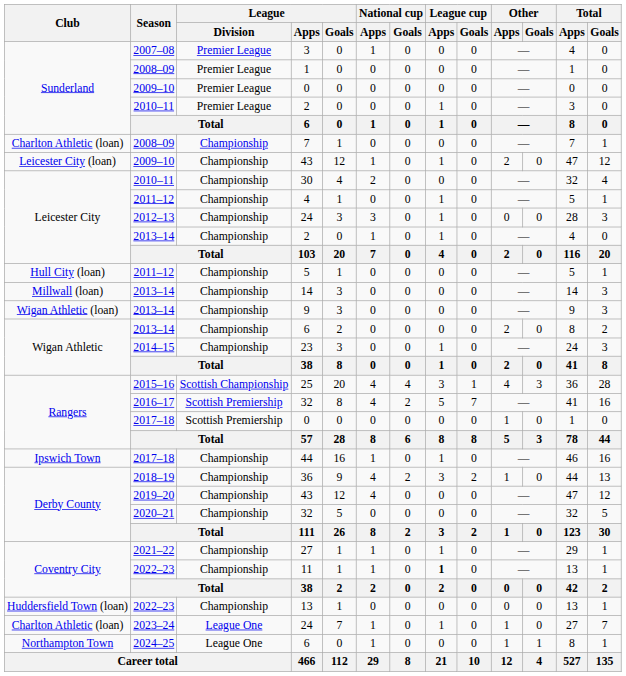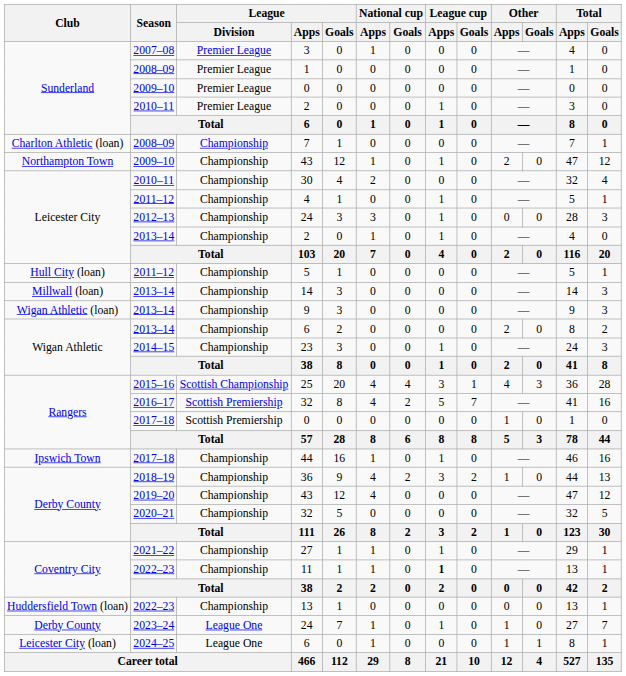 <table class=wikitable style="text-align: center">
 <tr>
 <th rowspan=2>Club</th>
 <th rowspan=2>Season</th>
 <th colspan=3>League</th>
 <th colspan=2>National cup</th>
 <th colspan=2>League cup</th>
 <th colspan=2>Other</th>
 <th colspan=2>Total</th>
 </tr>
 <tr>
 <th>Division</th>
 <th>Apps</th>
 <th>Goals</th>
 <th>Apps</th>
 <th>Goals</th>
 <th>Apps</th>
 <th>Goals</th>
 <th>Apps</th>
 <th>Goals</th>
 <th>Apps</th>
 <th>Goals</th>
 </tr>
 <tr>
 <td rowspan=5><a href='#'>Sunderland</a></td>
 <td><a href='#'>2007–08</a></td>
 <td><a href='#'>Premier League</a></td>
 <td>3</td>
 <td>0</td>
 <td>1</td>
 <td>0</td>
 <td>0</td>
 <td>0</td>
 <td colspan=2>—</td>
 <td>4</td>
 <td>0</td>
 </tr>
 <tr>
 <td><a href='#'>2008–09</a></td>
 <td>Premier League</td>
 <td>1</td>
 <td>0</td>
 <td>0</td>
 <td>0</td>
 <td>0</td>
 <td>0</td>
 <td colspan=2>—</td>
 <td>1</td>
 <td>0</td>
 </tr>
 <tr>
 <td><a href='#'>2009–10</a></td>
 <td>Premier League</td>
 <td>0</td>
 <td>0</td>
 <td>0</td>
 <td>0</td>
 <td>0</td>
 <td>0</td>
 <td colspan=2>—</td>
 <td>0</td>
 <td>0</td>
 </tr>
 <tr>
 <td><a href='#'>2010–11</a></td>
 <td>Premier League</td>
 <td>2</td>
 <td>0</td>
 <td>0</td>
 <td>0</td>
 <td>1</td>
 <td>0</td>
 <td colspan=2>—</td>
 <td>3</td>
 <td>0</td>
 </tr>
 <tr>
 <th colspan=2>Total</th>
 <th>6</th>
 <th>0</th>
 <th>1</th>
 <th>0</th>
 <th>1</th>
 <th>0</th>
 <th colspan="2">—</th>
 <th>8</th>
 <th>0</th>
 </tr>
 <tr>
 <td><a href='#'>Charlton Athletic</a> (loan)</td>
 <td><a href='#'>2008–09</a></td>
 <td><a href='#'>Championship</a></td>
 <td>7</td>
 <td>1</td>
 <td>0</td>
 <td>0</td>
 <td>0</td>
 <td>0</td>
 <td colspan=2>—</td>
 <td>7</td>
 <td>1</td>
 </tr>
 <tr>
-<td><a href='#'>Leicester City</a> (loan)</td>
+<td><a href='#'>Northampton Town</a></td>
 <td><a href='#'>2009–10</a></td>
 <td>Championship</td>
 <td>43</td>
 <td>12</td>
 <td>1</td>
 <td>0</td>
 <td>1</td>
 <td>0</td>
 <td>2</td>
 <td>0</td>
 <td>47</td>
 <td>12</td>
 </tr>
 <tr>
 <td rowspan=5>Leicester City</td>
 <td><a href='#'>2010–11</a></td>
 <td>Championship</td>
 <td>30</td>
 <td>4</td>
 <td>2</td>
 <td>0</td>
 <td>0</td>
 <td>0</td>
 <td colspan=2>—</td>
 <td>32</td>
 <td>4</td>
 </tr>
 <tr>
 <td><a href='#'>2011–12</a></td>
 <td>Championship</td>
 <td>4</td>
 <td>1</td>
 <td>0</td>
 <td>0</td>
 <td>1</td>
 <td>0</td>
 <td colspan=2>—</td>
 <td>5</td>
 <td>1</td>
 </tr>
 <tr>
 <td><a href='#'>2012–13</a></td>
 <td>Championship</td>
 <td>24</td>
 <td>3</td>
 <td>3</td>
 <td>0</td>
 <td>1</td>
 <td>0</td>
 <td>0</td>
 <td>0</td>
 <td>28</td>
 <td>3</td>
 </tr>
 <tr>
 <td><a href='#'>2013–14</a></td>
 <td>Championship</td>
 <td>2</td>
 <td>0</td>
 <td>1</td>
 <td>0</td>
 <td>1</td>
 <td>0</td>
 <td colspan=2>—</td>
 <td>4</td>
 <td>0</td>
 </tr>
 <tr>
 <th colspan=2>Total</th>
 <th>103</th>
 <th>20</th>
 <th>7</th>
 <th>0</th>
 <th>4</th>
 <th>0</th>
 <th>2</th>
 <th>0</th>
 <th>116</th>
 <th>20</th>
 </tr>
 <tr>
 <td><a href='#'>Hull City</a> (loan)</td>
 <td><a href='#'>2011–12</a></td>
 <td>Championship</td>
 <td>5</td>
 <td>1</td>
 <td>0</td>
 <td>0</td>
 <td>0</td>
 <td>0</td>
 <td colspan=2>—</td>
 <td>5</td>
 <td>1</td>
 </tr>
 <tr>
 <td><a href='#'>Millwall</a> (loan)</td>
 <td><a href='#'>2013–14</a></td>
 <td>Championship</td>
 <td>14</td>
 <td>3</td>
 <td>0</td>
 <td>0</td>
 <td>0</td>
 <td>0</td>
 <td colspan=2>—</td>
 <td>14</td>
 <td>3</td>
 </tr>
 <tr>
 <td><a href='#'>Wigan Athletic</a> (loan)</td>
 <td><a href='#'>2013–14</a></td>
 <td>Championship</td>
 <td>9</td>
 <td>3</td>
 <td>0</td>
 <td>0</td>
 <td>0</td>
 <td>0</td>
 <td colspan=2>—</td>
 <td>9</td>
 <td>3</td>
 </tr>
 <tr>
 <td rowspan=3>Wigan Athletic</td>
 <td><a href='#'>2013–14</a></td>
 <td>Championship</td>
 <td>6</td>
 <td>2</td>
 <td>0</td>
 <td>0</td>
 <td>0</td>
 <td>0</td>
 <td>2</td>
 <td>0</td>
 <td>8</td>
 <td>2</td>
 </tr>
 <tr>
 <td><a href='#'>2014–15</a></td>
 <td>Championship</td>
 <td>23</td>
 <td>3</td>
 <td>0</td>
 <td>0</td>
 <td>1</td>
 <td>0</td>
 <td colspan=2>—</td>
 <td>24</td>
 <td>3</td>
 </tr>
 <tr>
 <th colspan=2>Total</th>
 <th>38</th>
 <th>8</th>
 <th>0</th>
 <th>0</th>
 <th>1</th>
 <th>0</th>
 <th>2</th>
 <th>0</th>
 <th>41</th>
 <th>8</th>
 </tr>
 <tr>
 <td rowspan=4><a href='#'>Rangers</a></td>
 <td><a href='#'>2015–16</a></td>
 <td><a href='#'>Scottish Championship</a></td>
 <td>25</td>
 <td>20</td>
 <td>4</td>
 <td>4</td>
 <td>3</td>
 <td>1</td>
 <td>4</td>
 <td>3</td>
 <td>36</td>
 <td>28</td>
 </tr>
 <tr>
 <td><a href='#'>2016–17</a></td>
 <td><a href='#'>Scottish Premiership</a></td>
 <td>32</td>
 <td>8</td>
 <td>4</td>
 <td>2</td>
 <td>5</td>
 <td>7</td>
 <td colspan=2>—</td>
 <td>41</td>
 <td>16</td>
 </tr>
 <tr>
 <td><a href='#'>2017–18</a></td>
 <td>Scottish Premiership</td>
 <td>0</td>
 <td>0</td>
 <td>0</td>
 <td>0</td>
 <td>0</td>
 <td>0</td>
 <td>1</td>
 <td>0</td>
 <td>1</td>
 <td>0</td>
 </tr>
 <tr>
 <th colspan=2>Total</th>
 <th>57</th>
 <th>28</th>
 <th>8</th>
 <th>6</th>
 <th>8</th>
 <th>8</th>
 <th>5</th>
 <th>3</th>
 <th>78</th>
 <th>44</th>
 </tr>
 <tr>
 <td><a href='#'>Ipswich Town</a></td>
 <td><a href='#'>2017–18</a></td>
 <td>Championship</td>
 <td>44</td>
 <td>16</td>
 <td>1</td>
 <td>0</td>
 <td>1</td>
 <td>0</td>
 <td colspan=2>—</td>
 <td>46</td>
 <td>16</td>
 </tr>
 <tr>
 <td rowspan=4><a href='#'>Derby County</a></td>
 <td><a href='#'>2018–19</a></td>
 <td>Championship</td>
 <td>36</td>
 <td>9</td>
 <td>4</td>
 <td>2</td>
 <td>3</td>
 <td>2</td>
 <td>1</td>
 <td>0</td>
 <td>44</td>
 <td>13</td>
 </tr>
 <tr>
 <td><a href='#'>2019–20</a></td>
 <td>Championship</td>
 <td>43</td>
 <td>12</td>
 <td>4</td>
 <td>0</td>
 <td>0</td>
 <td>0</td>
 <td colspan=2>—</td>
 <td>47</td>
 <td>12</td>
 </tr>
 <tr>
 <td><a href='#'>2020–21</a></td>
 <td>Championship</td>
 <td>32</td>
 <td>5</td>
 <td>0</td>
 <td>0</td>
 <td>0</td>
 <td>0</td>
 <td colspan=2>—</td>
 <td>32</td>
 <td>5</td>
 </tr>
 <tr>
 <th colspan=2>Total</th>
 <th>111</th>
 <th>26</th>
 <th>8</th>
 <th>2</th>
 <th>3</th>
 <th>2</th>
 <th>1</th>
 <th>0</th>
 <th>123</th>
 <th>30</th>
 </tr>
 <tr>
 <td rowspan="3"><a href='#'>Coventry City</a></td>
 <td><a href='#'>2021–22</a></td>
 <td>Championship</td>
 <td>27</td>
 <td>1</td>
 <td>1</td>
 <td>0</td>
 <td>1</td>
 <td>0</td>
 <td colspan="2">—</td>
 <td>29</td>
 <td>1</td>
 </tr>
 <tr>
 <td><a href='#'>2022–23</a></td>
 <td>Championship</td>
 <td>11</td>
 <td>1</td>
 <td>1</td>
 <td>0</td>
 <td><strong>1</strong></td>
 <td>0</td>
 <td colspan="2">—</td>
 <td>13</td>
 <td>1</td>
 </tr>
 <tr>
 <th colspan=2>Total</th>
 <th>38</th>
 <th>2</th>
 <th>2</th>
 <th>0</th>
 <th>2</th>
 <th>0</th>
 <th>0</th>
 <th>0</th>
 <th>42</th>
 <th>2</th>
 </tr>
 <tr>
 <td><a href='#'>Huddersfield Town</a> (loan)</td>
 <td><a href='#'>2022–23</a></td>
 <td>Championship</td>
 <td>13</td>
 <td>1</td>
 <td>0</td>
 <td>0</td>
 <td>0</td>
 <td>0</td>
 <td>0</td>
 <td>0</td>
 <td>13</td>
 <td>1</td>
 </tr>
 <tr>
-<td><a href='#'>Charlton Athletic</a> (loan)</td>
+<td rowspan=1><a href='#'>Derby County</a></td>
 <td><a href='#'>2023–24</a></td>
 <td><a href='#'>League One</a></td>
 <td>24</td>
 <td>7</td>
 <td>1</td>
 <td>0</td>
 <td>1</td>
 <td>0</td>
 <td>1</td>
 <td>0</td>
 <td>27</td>
 <td>7</td>
 </tr>
 <tr>
-<td><a href='#'>Northampton Town</a></td>
+<td><a href='#'>Leicester City</a> (loan)</td>
 <td><a href='#'>2024–25</a></td>
 <td>League One</td>
 <td>6</td>
 <td>0</td>
 <td>1</td>
 <td>0</td>
 <td>0</td>
 <td>0</td>
 <td>1</td>
 <td>1</td>
 <td>8</td>
 <td>1</td>
 </tr>
 <tr>
 <th colspan=3>Career total</th>
 <th>466</th>
 <th>112</th>
 <th>29</th>
 <th>8</th>
 <th>21</th>
 <th>10</th>
 <th>12</th>
 <th>4</th>
 <th>527</th>
 <th>135</th>
 </tr>
 </table>
